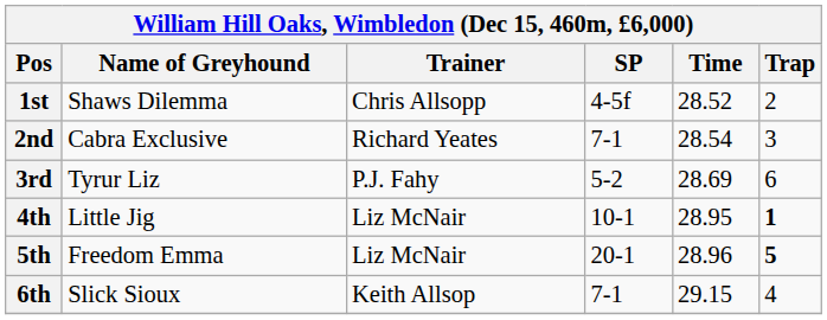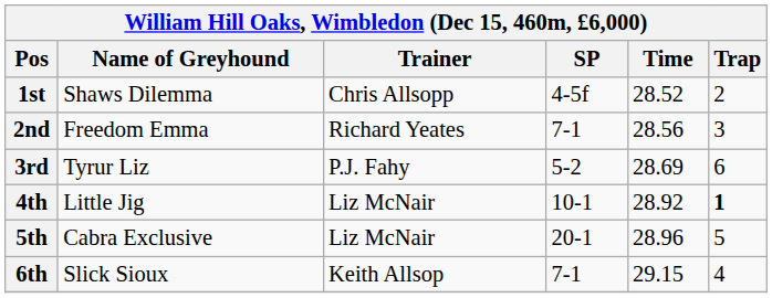 <table class="wikitable">
 <tr>
 <th colspan="6"><a href='#'>William Hill Oaks</a>, <a href='#'>Wimbledon</a> (Dec 15, 460m, £6,000)</th>
 </tr>
 <tr>
 <th width=30>Pos</th>
 <th width=180>Name of Greyhound</th>
 <th width=150>Trainer</th>
 <th width=50>SP</th>
 <th width=50>Time</th>
 <th width=30>Trap</th>
 </tr>
 <tr>
 <th>1st</th>
 <td>Shaws Dilemma</td>
 <td>Chris Allsopp</td>
 <td>4-5f</td>
 <td>28.52</td>
 <td>2</td>
 </tr>
 <tr>
 <th>2nd</th>
-<td>Cabra Exclusive</td>
+<td>Freedom Emma</td>
 <td>Richard Yeates</td>
 <td>7-1</td>
-<td>28.54</td>
+<td>28.56</td>
 <td>3</td>
 </tr>
 <tr>
 <th>3rd</th>
 <td>Tyrur Liz</td>
 <td>P.J. Fahy</td>
 <td>5-2</td>
 <td>28.69</td>
 <td>6</td>
 </tr>
 <tr>
 <th>4th</th>
 <td>Little Jig</td>
 <td>Liz McNair</td>
 <td>10-1</td>
-<td>28.95</td>
+<td>28.92</td>
 <td><strong>1</strong></td>
 </tr>
 <tr>
 <th>5th</th>
-<td>Freedom Emma</td>
+<td>Cabra Exclusive</td>
 <td>Liz McNair</td>
 <td>20-1</td>
 <td>28.96</td>
-<td><strong>5</strong></td>
+<td>5</td>
 </tr>
 <tr>
 <th>6th</th>
 <td>Slick Sioux</td>
 <td>Keith Allsop</td>
 <td>7-1</td>
 <td>29.15</td>
 <td>4</td>
 </tr>
 <tr>
 </tr>
 </table>
